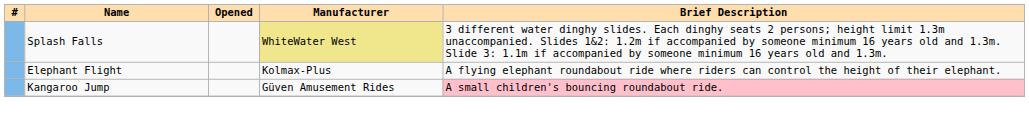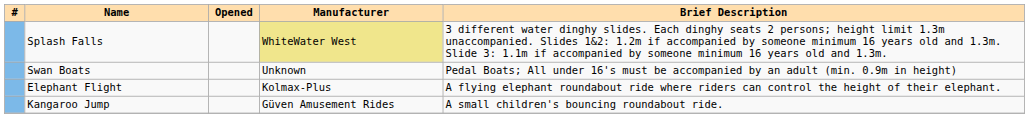 <table class="wikitable" width=95% border=1 style="font-size: 95%">
 <tr>
 <th style="background:#ffdead" width=2%>#</th>
 <th style="background:#ffdead" width=18%>Name</th>
 <th style="background:#ffdead" width=5%>Opened</th>
 <th style="background:#ffdead" width=18%>Manufacturer</th>
 <th style="background:#ffdead" width=70%>Brief Description</th>
 </tr>
 <tr>
 <td bgcolor="#7CB9E8" height="10px"></td>
 <td>Splash Falls</td>
 <td></td>
 <td style="background: khaki;">WhiteWater West</td>
 <td>3 different water dinghy slides. Each dinghy seats 2 persons; height limit 1.3m unaccompanied. Slides 1&2: 1.2m if accompanied by someone minimum 16 years old and 1.3m. Slide 3: 1.1m if accompanied by someone minimum 16 years old and 1.3m.</td>
 </tr>
 <tr>
 <td bgcolor="#7CB9E8" height="10px"></td>
+<td>Swan Boats</td>
+<td></td>
+<td>Unknown</td>
+<td>Pedal Boats; All under 16's must be accompanied by an adult (min. 0.9m in height)</td>
+</tr>
+<tr>
+<td bgcolor="#7CB9E8" height="10px"></td>
 <td>Elephant Flight</td>
 <td></td>
 <td>Kolmax-Plus</td>
 <td>A flying elephant roundabout ride where riders can control the height of their elephant.</td>
 </tr>
 <tr>
 <td bgcolor="#7CB9E8" height="10px"></td>
 <td>Kangaroo Jump</td>
 <td></td>
 <td>Güven Amusement Rides</td>
-<td style="background: pink;">A small children's bouncing roundabout ride.</td>
+<td>A small children's bouncing roundabout ride.</td>
 </tr>
 <tr>
 </tr>
 </table>
